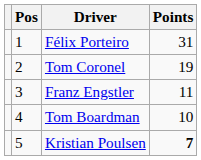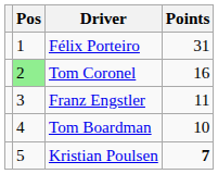 <table class="wikitable" style="font-size: 95%;">
 <tr>
 <th></th>
 <th>Pos</th>
 <th>Driver</th>
 <th>Points</th>
 </tr>
 <tr>
 <td align="left"></td>
 <td>1</td>
 <td> <a href='#'>Félix Porteiro</a></td>
 <td align="right">31</td>
 </tr>
 <tr>
 <td align="left"></td>
-<td>2</td>
+<td style="background: lightgreen;">2</td>
 <td> <a href='#'>Tom Coronel</a></td>
-<td align="right">19</td>
+<td align="right">16</td>
 </tr>
 <tr>
 <td align="left"></td>
 <td>3</td>
 <td> <a href='#'>Franz Engstler</a></td>
 <td align="right">11</td>
 </tr>
 <tr>
 <td align="left"></td>
 <td>4</td>
 <td> <a href='#'>Tom Boardman</a></td>
 <td align="right">10</td>
 </tr>
 <tr>
 <td align="left"></td>
 <td>5</td>
 <td> <a href='#'>Kristian Poulsen</a></td>
 <td align="right"><strong>7</strong></td>
 </tr>
 </table>
